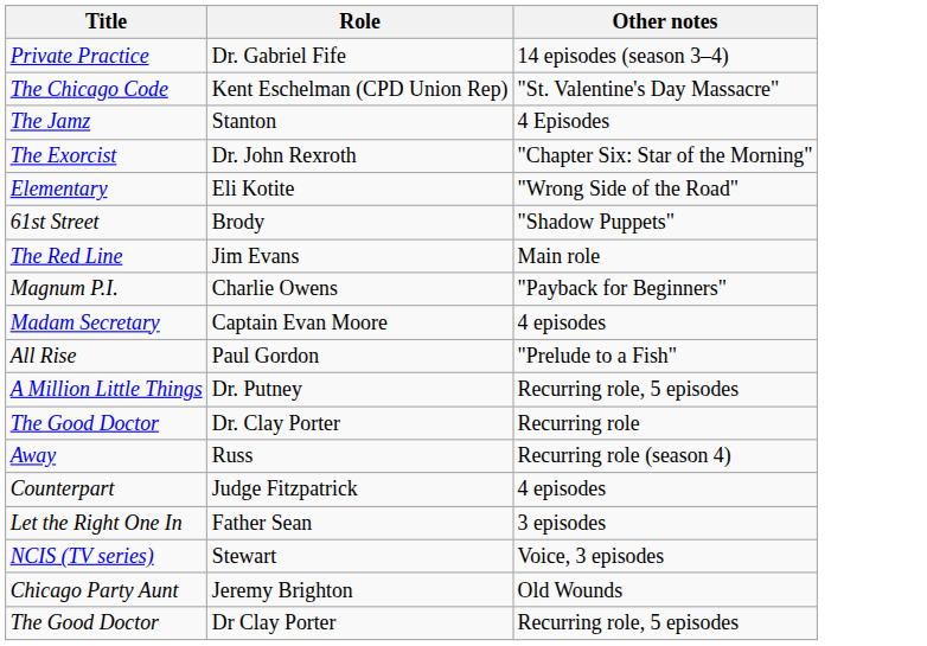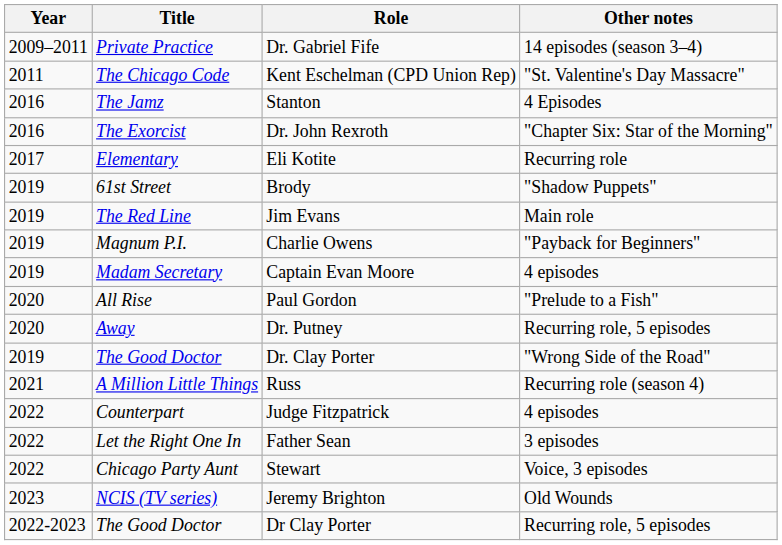 <table class="wikitable" style="font-size: 100%;">
 <tr>
+<th>Year</th>
 <th>Title</th>
 <th>Role</th>
 <th>Other notes</th>
 </tr>
 <tr>
+<td>2009–2011</td>
 <td><em><a href='#'>Private Practice</a></em></td>
 <td>Dr. Gabriel Fife</td>
 <td>14 episodes (season 3–4)</td>
 </tr>
 <tr>
+<td>2011</td>
 <td><em><a href='#'>The Chicago Code</a></em></td>
 <td>Kent Eschelman (CPD Union Rep)</td>
 <td>"St. Valentine's Day Massacre"</td>
 </tr>
 <tr>
+<td>2016</td>
 <td><em><a href='#'>The Jamz</a></em></td>
 <td>Stanton</td>
 <td>4 Episodes</td>
 </tr>
 <tr>
+<td>2016</td>
 <td><em><a href='#'>The Exorcist</a></em></td>
 <td>Dr. John Rexroth</td>
 <td>"Chapter Six: Star of the Morning"</td>
 </tr>
 <tr>
+<td>2017</td>
 <td><em><a href='#'>Elementary</a></em></td>
 <td>Eli Kotite</td>
-<td>"Wrong Side of the Road"</td>
+<td>Recurring role</td>
 </tr>
 <tr>
+<td>2019</td>
 <td><em>61st Street</em></td>
 <td>Brody</td>
 <td>"Shadow Puppets"</td>
 </tr>
 <tr>
+<td>2019</td>
 <td><em><a href='#'>The Red Line</a></em></td>
 <td>Jim Evans</td>
 <td>Main role</td>
 </tr>
 <tr>
+<td>2019</td>
 <td><em>Magnum P.I.</em></td>
 <td>Charlie Owens</td>
 <td>"Payback for Beginners"</td>
 </tr>
 <tr>
+<td>2019</td>
 <td><em><a href='#'>Madam Secretary</a></em></td>
 <td>Captain Evan Moore</td>
 <td>4 episodes</td>
 </tr>
 <tr>
+<td>2020</td>
 <td><em>All Rise</em></td>
 <td>Paul Gordon</td>
 <td>"Prelude to a Fish"</td>
 </tr>
 <tr>
-<td><em><a href='#'>A Million Little Things</a></em></td>
+<td>2020</td>
+<td><em><a href='#'>Away</a></em></td>
 <td>Dr. Putney</td>
 <td>Recurring role, 5 episodes</td>
 </tr>
 <tr>
+<td>2019</td>
 <td><em><a href='#'>The Good Doctor</a></em></td>
 <td>Dr. Clay Porter</td>
-<td>Recurring role</td>
+<td>"Wrong Side of the Road"</td>
 </tr>
 <tr>
-<td><em><a href='#'>Away</a></em></td>
+<td>2021</td>
+<td><em><a href='#'>A Million Little Things</a></em></td>
 <td>Russ</td>
 <td>Recurring role (season 4)</td>
 </tr>
 <tr>
+<td>2022</td>
 <td><em>Counterpart</em></td>
 <td>Judge Fitzpatrick</td>
 <td>4 episodes</td>
 </tr>
 <tr>
+<td>2022</td>
 <td><em>Let the Right One In</em></td>
 <td>Father Sean</td>
 <td>3 episodes</td>
 </tr>
 <tr>
-<td><em><a href='#'>NCIS (TV series)</a></em></td>
+<td>2022</td>
+<td><em>Chicago Party Aunt</em></td>
 <td>Stewart</td>
 <td>Voice, 3 episodes</td>
 </tr>
 <tr>
-<td><em>Chicago Party Aunt</em></td>
+<td>2023</td>
+<td><em><a href='#'>NCIS (TV series)</a></em></td>
 <td>Jeremy Brighton</td>
 <td>Old Wounds</td>
 </tr>
 <tr>
+<td>2022-2023</td>
 <td><em>The Good Doctor</em></td>
 <td>Dr Clay Porter</td>
 <td>Recurring role, 5 episodes</td>
 </tr>
 </table>
